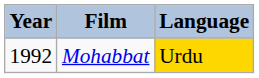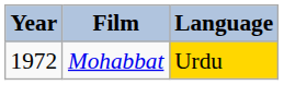 <table class="wikitable sortable plainrowheaders">
 <tr>
 <th style="background:#B0C4DE;">Year</th>
 <th style="background:#B0C4DE;">Film</th>
 <th style="background:#B0C4DE;">Language</th>
 </tr>
 <tr>
-<td>1992</td>
+<td>1972</td>
 <td><em><a href='#'>Mohabbat</a></em></td>
 <td style="background: gold;">Urdu</td>
 </tr>
 </table>
